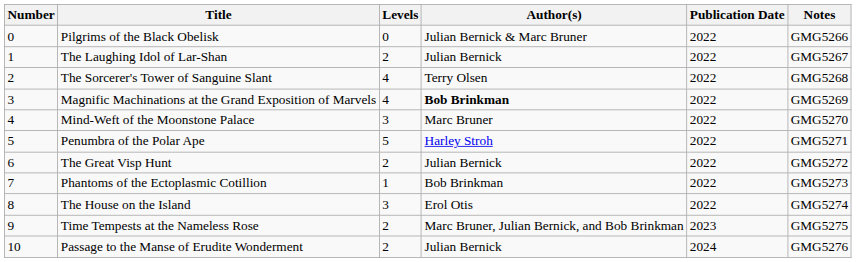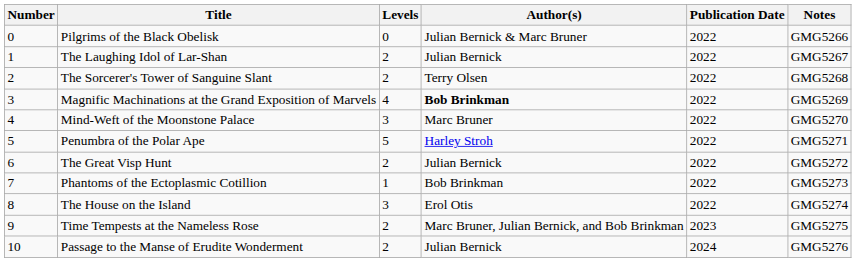 <table class="wikitable sortable">
 <tr>
 <th>Number</th>
 <th>Title</th>
 <th>Levels</th>
 <th>Author(s)</th>
 <th>Publication Date</th>
 <th>Notes</th>
 </tr>
 <tr>
 <td>0</td>
 <td>Pilgrims of the Black Obelisk</td>
 <td>0</td>
 <td>Julian Bernick & Marc Bruner</td>
 <td>2022</td>
 <td>GMG5266</td>
 </tr>
 <tr>
 <td>1</td>
 <td>The Laughing Idol of Lar-Shan</td>
 <td>2</td>
 <td>Julian Bernick</td>
 <td>2022</td>
 <td>GMG5267</td>
 </tr>
 <tr>
 <td>2</td>
 <td>The Sorcerer's Tower of Sanguine Slant</td>
-<td>4</td>
+<td>2</td>
 <td>Terry Olsen</td>
 <td>2022</td>
 <td>GMG5268</td>
 </tr>
 <tr>
 <td>3</td>
 <td>Magnific Machinations at the Grand Exposition of Marvels</td>
 <td>4</td>
 <td><strong>Bob Brinkman</strong></td>
 <td>2022</td>
 <td>GMG5269</td>
 </tr>
 <tr>
 <td>4</td>
 <td>Mind-Weft of the Moonstone Palace</td>
 <td>3</td>
 <td>Marc Bruner</td>
 <td>2022</td>
 <td>GMG5270</td>
 </tr>
 <tr>
 <td>5</td>
 <td>Penumbra of the Polar Ape</td>
 <td>5</td>
 <td><a href='#'>Harley Stroh</a></td>
 <td>2022</td>
 <td>GMG5271</td>
 </tr>
 <tr>
 <td>6</td>
 <td>The Great Visp Hunt</td>
 <td>2</td>
 <td>Julian Bernick</td>
 <td>2022</td>
 <td>GMG5272</td>
 </tr>
 <tr>
 <td>7</td>
 <td>Phantoms of the Ectoplasmic Cotillion</td>
 <td>1</td>
 <td>Bob Brinkman</td>
 <td>2022</td>
 <td>GMG5273</td>
 </tr>
 <tr>
 <td>8</td>
 <td>The House on the Island</td>
 <td>3</td>
 <td>Erol Otis</td>
 <td>2022</td>
 <td>GMG5274</td>
 </tr>
 <tr>
 <td>9</td>
 <td>Time Tempests at the Nameless Rose</td>
 <td>2</td>
 <td>Marc Bruner, Julian Bernick, and Bob Brinkman</td>
 <td>2023</td>
 <td>GMG5275</td>
 </tr>
 <tr>
 <td>10</td>
 <td>Passage to the Manse of Erudite Wonderment</td>
 <td>2</td>
 <td>Julian Bernick</td>
 <td>2024</td>
 <td>GMG5276</td>
 </tr>
 </table>
